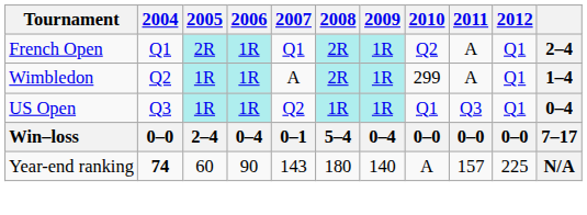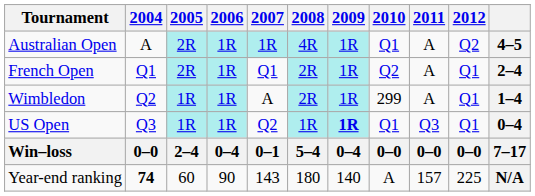 <table class=wikitable style=font-size:97%;text-align:center>
 <tr>
 <th>Tournament</th>
 <th><a href='#'>2004</a></th>
 <th><a href='#'>2005</a></th>
 <th><a href='#'>2006</a></th>
 <th><a href='#'>2007</a></th>
 <th><a href='#'>2008</a></th>
 <th><a href='#'>2009</a></th>
 <th><a href='#'>2010</a></th>
 <th><a href='#'>2011</a></th>
 <th><a href='#'>2012</a></th>
 <th></th>
+</tr>
+<tr>
+<td align=left><a href='#'>Australian Open</a></td>
+<td>A</td>
+<td bgcolor=afeeee><a href='#'>2R</a></td>
+<td bgcolor=afeeee><a href='#'>1R</a></td>
+<td bgcolor=afeeee><a href='#'>1R</a></td>
+<td bgcolor=afeeee><a href='#'>4R</a></td>
+<td bgcolor=afeeee><a href='#'>1R</a></td>
+<td><a href='#'>Q1</a></td>
+<td>A</td>
+<td><a href='#'>Q2</a></td>
+<th>4–5</th>
 </tr>
 <tr>
 <td align=left><a href='#'>French Open</a></td>
 <td><a href='#'>Q1</a></td>
 <td bgcolor=afeeee><a href='#'>2R</a></td>
 <td bgcolor=afeeee><a href='#'>1R</a></td>
 <td><a href='#'>Q1</a></td>
 <td bgcolor=afeeee><a href='#'>2R</a></td>
 <td bgcolor=afeeee><a href='#'>1R</a></td>
 <td><a href='#'>Q2</a></td>
 <td>A</td>
 <td><a href='#'>Q1</a></td>
 <th>2–4</th>
 </tr>
 <tr>
 <td align=left><a href='#'>Wimbledon</a></td>
 <td><a href='#'>Q2</a></td>
 <td bgcolor=afeeee><a href='#'>1R</a></td>
 <td bgcolor=afeeee><a href='#'>1R</a></td>
 <td>A</td>
 <td bgcolor=afeeee><a href='#'>2R</a></td>
 <td bgcolor=afeeee><a href='#'>1R</a></td>
 <td>299</td>
 <td>A</td>
 <td><a href='#'>Q1</a></td>
 <th>1–4</th>
 </tr>
 <tr>
 <td align=left><a href='#'>US Open</a></td>
 <td><a href='#'>Q3</a></td>
 <td bgcolor=afeeee><a href='#'>1R</a></td>
 <td bgcolor=afeeee><a href='#'>1R</a></td>
 <td><a href='#'>Q2</a></td>
 <td bgcolor=afeeee><a href='#'>1R</a></td>
-<td bgcolor=afeeee><a href='#'>1R</a></td>
+<td bgcolor=afeeee><strong><a href='#'>1R</a></strong></td>
 <td><a href='#'>Q1</a></td>
 <td><a href='#'>Q3</a></td>
 <td><a href='#'>Q1</a></td>
 <th>0–4</th>
 </tr>
 <tr>
 <th style=text-align:left>Win–loss</th>
 <th>0–0</th>
 <th>2–4</th>
 <th>0–4</th>
 <th>0–1</th>
 <th>5–4</th>
 <th>0–4</th>
 <th>0–0</th>
 <th>0–0</th>
 <th>0–0</th>
 <th>7–17</th>
 </tr>
 <tr>
 <td align=left>Year-end ranking</td>
 <td><strong>74</strong></td>
 <td>60</td>
 <td>90</td>
 <td>143</td>
 <td>180</td>
 <td>140</td>
 <td>A</td>
 <td>157</td>
 <td>225</td>
 <th>N/A</th>
 </tr>
 </table>
